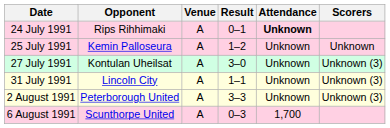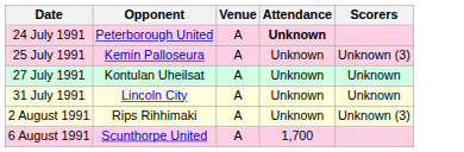 <table class="wikitable sortable" style="font-size:100%; text-align:center">
 <tr>
 <th>Date</th>
 <th>Opponent</th>
 <th>Venue</th>
-<th>Result</th>
 <th>Attendance</th>
 <th>Scorers</th>
 </tr>
 <tr style="background-color: #ffd0e3;">
 <td>24 July 1991</td>
-<td>Rips Rihhimaki</td>
+<td><a href='#'>Peterborough United</a></td>
 <td>A</td>
-<td>0–1</td>
 <td><strong>Unknown</strong></td>
 <td></td>
 </tr>
 <tr style="background-color: #ffd0e3;">
 <td>25 July 1991</td>
 <td><a href='#'>Kemin Palloseura</a></td>
 <td>A</td>
-<td>1–2</td>
 <td>Unknown</td>
-<td>Unknown</td>
+<td>Unknown (3)</td>
 </tr>
 <tr style="background-color: #d0ffe3;">
 <td>27 July 1991</td>
 <td>Kontulan Uheilsat</td>
 <td>A</td>
-<td>3–0</td>
 <td>Unknown</td>
-<td>Unknown (3)</td>
+<td>Unknown</td>
 </tr>
 <tr style="background-color: #ffffdd;">
 <td>31 July 1991</td>
 <td><a href='#'>Lincoln City</a></td>
 <td>A</td>
-<td>1–1</td>
 <td>Unknown</td>
-<td>Unknown (3)</td>
+<td>Unknown</td>
 </tr>
 <tr style="background-color: #ffffdd;">
 <td>2 August 1991</td>
-<td><a href='#'>Peterborough United</a></td>
+<td>Rips Rihhimaki</td>
 <td>A</td>
-<td>3–3</td>
 <td>Unknown</td>
 <td>Unknown (3)</td>
 </tr>
 <tr style="background-color: #ffd0e3;">
 <td>6 August 1991</td>
 <td><a href='#'>Scunthorpe United</a></td>
 <td>A</td>
-<td>0–3</td>
 <td>1,700</td>
 <td></td>
 </tr>
 </table>
